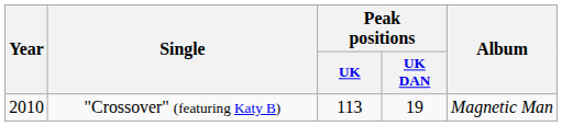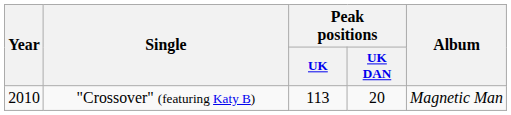 <table class="wikitable" style="text-align:center;">
 <tr>
 <th scope="col" rowspan="2">Year</th>
 <th scope="col" rowspan="2" style="width:15em;">Single</th>
 <th scope="col" colspan="2">Peak<br>positions</th>
 <th scope="col" rowspan="2">Album</th>
 </tr>
 <tr style=font-size:smaller>
 <th scope="col" style="width:4em;font-size:100%"><a href='#'>UK</a><br></th>
 <th scope="col" style="width:4em;font-size:100%"><a href='#'>UK<br>DAN</a><br></th>
 </tr>
 <tr>
 <td>2010</td>
 <td>"Crossover" <small>(featuring <a href='#'>Katy B</a>)</small></td>
 <td>113</td>
-<td>19</td>
+<td>20</td>
 <td><em>Magnetic Man</em></td>
 </tr>
 </table>
